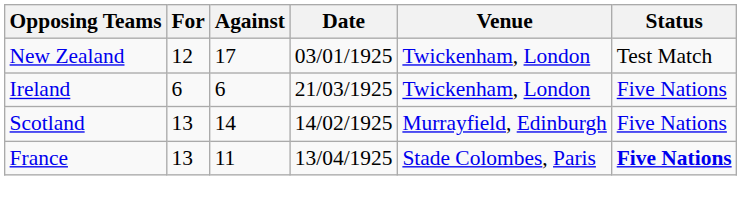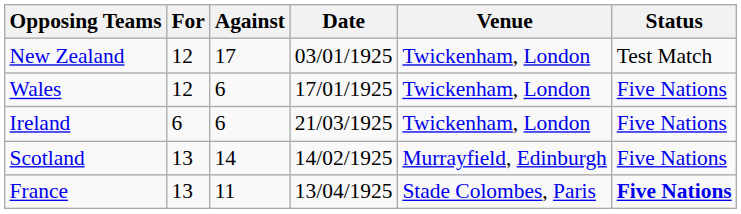 <table class="wikitable">
 <tr>
 <th>Opposing Teams</th>
 <th>For</th>
 <th>Against</th>
 <th>Date</th>
 <th>Venue</th>
 <th>Status</th>
 </tr>
 <tr>
 <td><a href='#'>New Zealand</a></td>
 <td>12</td>
 <td>17</td>
 <td>03/01/1925</td>
 <td><a href='#'>Twickenham</a>, <a href='#'>London</a></td>
 <td>Test Match</td>
+</tr>
+<tr>
+<td><a href='#'>Wales</a></td>
+<td>12</td>
+<td>6</td>
+<td>17/01/1925</td>
+<td><a href='#'>Twickenham</a>, <a href='#'>London</a></td>
+<td><a href='#'>Five Nations</a></td>
 </tr>
 <tr>
 <td><a href='#'>Ireland</a></td>
 <td>6</td>
 <td>6</td>
 <td>21/03/1925</td>
 <td><a href='#'>Twickenham</a>, <a href='#'>London</a></td>
 <td><a href='#'>Five Nations</a></td>
 </tr>
 <tr>
 <td><a href='#'>Scotland</a></td>
 <td>13</td>
 <td>14</td>
 <td>14/02/1925</td>
 <td><a href='#'>Murrayfield</a>, <a href='#'>Edinburgh</a></td>
 <td><a href='#'>Five Nations</a></td>
 </tr>
 <tr>
 <td><a href='#'>France</a></td>
 <td>13</td>
 <td>11</td>
 <td>13/04/1925</td>
 <td><a href='#'>Stade Colombes</a>, <a href='#'>Paris</a></td>
 <td><strong><a href='#'>Five Nations</a></strong></td>
 </tr>
 </table>
